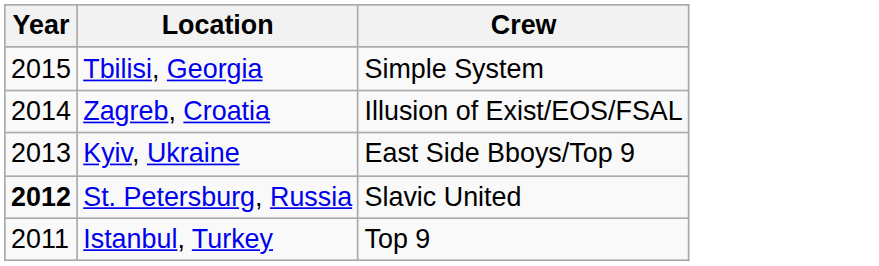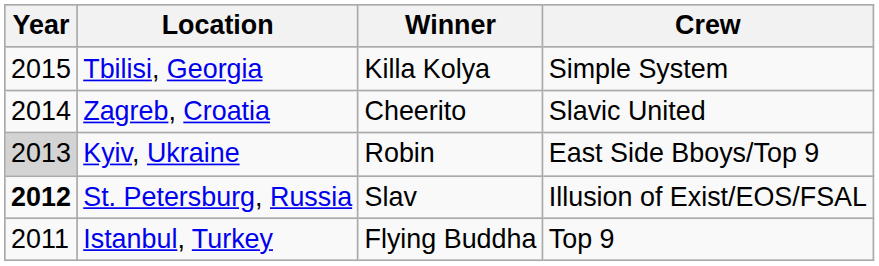 <table class="wikitable">
 <tr>
 <th>Year</th>
 <th>Location</th>
+<th>Winner</th>
 <th>Crew</th>
 </tr>
 <tr>
 <td>2015</td>
 <td><a href='#'>Tbilisi</a>, <a href='#'>Georgia</a></td>
+<td>  Killa Kolya</td>
 <td>Simple System</td>
 </tr>
 <tr>
 <td>2014</td>
 <td><a href='#'>Zagreb</a>, <a href='#'>Croatia</a></td>
-<td>Illusion of Exist/EOS/FSAL</td>
+<td>  Cheerito</td>
+<td>Slavic United</td>
 </tr>
 <tr>
-<td>2013</td>
+<td style="background: lightgrey;">2013</td>
 <td><a href='#'>Kyiv</a>, <a href='#'>Ukraine</a></td>
+<td>  Robin</td>
 <td>East Side Bboys/Top 9</td>
 </tr>
 <tr>
 <td><strong>2012</strong></td>
 <td><a href='#'>St. Petersburg</a>, <a href='#'>Russia</a></td>
-<td>Slavic United</td>
+<td> Slav</td>
+<td>Illusion of Exist/EOS/FSAL</td>
 </tr>
 <tr>
 <td>2011</td>
 <td><a href='#'>Istanbul</a>, <a href='#'>Turkey</a></td>
+<td> Flying Buddha</td>
 <td>Top 9</td>
 </tr>
 </table>
